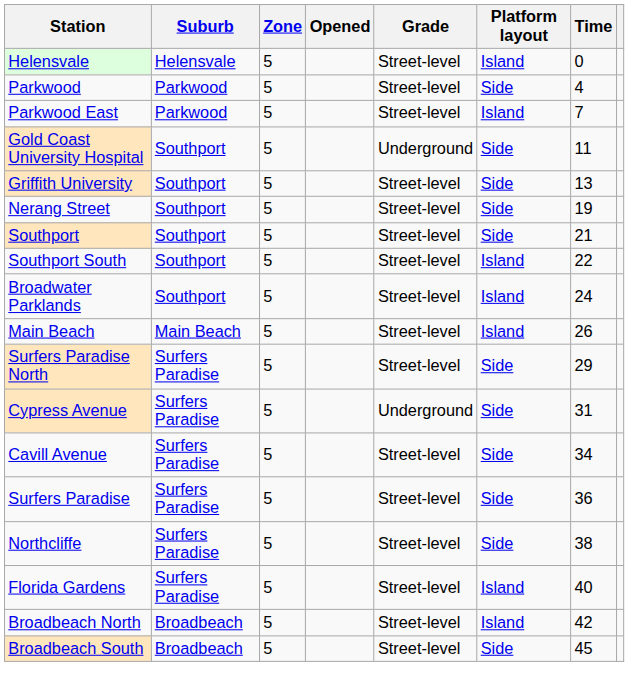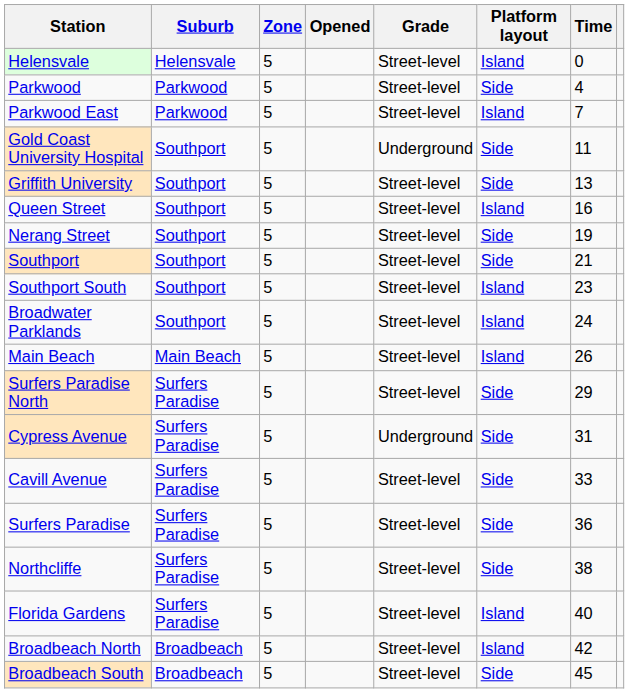 <table class="wikitable sortable plainrowheaders">
 <tr>
 <th>Station</th>
 <th><a href='#'>Suburb</a></th>
 <th><a href='#'>Zone</a></th>
 <th>Opened</th>
 <th>Grade</th>
 <th>Platform layout</th>
 <th class="unsortable">Time</th>
 <th class="unsortable" style="text-align:center;"></th>
 </tr>
 <tr>
 <td style="background-color:#DDFFDD"><a href='#'>Helensvale</a></td>
 <td><a href='#'>Helensvale</a></td>
 <td>5</td>
 <td></td>
 <td>Street-level</td>
 <td><a href='#'>Island</a></td>
 <td>0</td>
 <td align="center"></td>
 </tr>
 <tr>
 <td><a href='#'>Parkwood</a></td>
 <td><a href='#'>Parkwood</a></td>
 <td>5</td>
 <td></td>
 <td>Street-level</td>
 <td><a href='#'>Side</a></td>
 <td>4</td>
 <td align="center"></td>
 </tr>
 <tr>
 <td><a href='#'>Parkwood East</a></td>
 <td><a href='#'>Parkwood</a></td>
 <td>5</td>
 <td></td>
 <td>Street-level</td>
 <td><a href='#'>Island</a></td>
 <td>7</td>
 <td align="center"></td>
 </tr>
 <tr>
 <td style="background-color:#FFE6BD"><a href='#'>Gold Coast University Hospital</a></td>
 <td><a href='#'>Southport</a></td>
 <td>5</td>
 <td></td>
 <td>Underground</td>
 <td><a href='#'>Side</a></td>
 <td>11</td>
 <td align="center"></td>
 </tr>
 <tr>
 <td style="background-color:#FFE6BD"><a href='#'>Griffith University</a></td>
 <td><a href='#'>Southport</a></td>
 <td>5</td>
 <td></td>
 <td>Street-level</td>
 <td><a href='#'>Side</a></td>
 <td>13</td>
 <td align="center"></td>
 </tr>
 <tr>
+<td><a href='#'>Queen Street</a></td>
+<td><a href='#'>Southport</a></td>
+<td>5</td>
+<td></td>
+<td>Street-level</td>
+<td><a href='#'>Island</a></td>
+<td>16</td>
+<td align="center"></td>
+</tr>
+<tr>
 <td><a href='#'>Nerang Street</a></td>
 <td><a href='#'>Southport</a></td>
 <td>5</td>
 <td></td>
 <td>Street-level</td>
 <td><a href='#'>Side</a></td>
 <td>19</td>
 <td align="center"></td>
 </tr>
 <tr>
 <td style="background-color:#FFE6BD"><a href='#'>Southport</a> </td>
 <td><a href='#'>Southport</a></td>
 <td>5</td>
 <td></td>
 <td>Street-level</td>
 <td><a href='#'>Side</a></td>
 <td>21</td>
 <td align="center"></td>
 </tr>
 <tr>
 <td><a href='#'>Southport South</a></td>
 <td><a href='#'>Southport</a></td>
 <td>5</td>
 <td></td>
 <td>Street-level</td>
 <td><a href='#'>Island</a></td>
-<td>22</td>
+<td>23</td>
 <td align="center"></td>
 </tr>
 <tr>
 <td><a href='#'>Broadwater Parklands</a></td>
 <td><a href='#'>Southport</a></td>
 <td>5</td>
 <td></td>
 <td>Street-level</td>
 <td><a href='#'>Island</a></td>
 <td>24</td>
 <td align="center"></td>
 </tr>
 <tr>
 <td><a href='#'>Main Beach</a></td>
 <td><a href='#'>Main Beach</a></td>
 <td>5</td>
 <td></td>
 <td>Street-level</td>
 <td><a href='#'>Island</a></td>
 <td>26</td>
 <td align="center"></td>
 </tr>
 <tr>
 <td style="background-color:#FFE6BD"><a href='#'>Surfers Paradise North</a></td>
 <td><a href='#'>Surfers Paradise</a></td>
 <td>5</td>
 <td></td>
 <td>Street-level</td>
 <td><a href='#'>Side</a></td>
 <td>29</td>
 <td align="center"></td>
 </tr>
 <tr>
 <td style="background-color:#FFE6BD"><a href='#'>Cypress Avenue</a></td>
 <td><a href='#'>Surfers Paradise</a></td>
 <td>5</td>
 <td></td>
 <td>Underground</td>
 <td><a href='#'>Side</a></td>
 <td>31</td>
 <td align="center"></td>
 </tr>
 <tr>
 <td><a href='#'>Cavill Avenue</a></td>
 <td><a href='#'>Surfers Paradise</a></td>
 <td>5</td>
 <td></td>
 <td>Street-level</td>
 <td><a href='#'>Side</a></td>
-<td>34</td>
+<td>33</td>
 <td align="center"></td>
 </tr>
 <tr>
 <td><a href='#'>Surfers Paradise</a></td>
 <td><a href='#'>Surfers Paradise</a></td>
 <td>5</td>
 <td></td>
 <td>Street-level</td>
 <td><a href='#'>Side</a></td>
 <td>36</td>
 <td align="center"></td>
 </tr>
 <tr>
 <td><a href='#'>Northcliffe</a></td>
 <td><a href='#'>Surfers Paradise</a></td>
 <td>5</td>
 <td></td>
 <td>Street-level</td>
 <td><a href='#'>Side</a></td>
 <td>38</td>
 <td align="center"></td>
 </tr>
 <tr>
 <td><a href='#'>Florida Gardens</a></td>
 <td><a href='#'>Surfers Paradise</a></td>
 <td>5</td>
 <td></td>
 <td>Street-level</td>
 <td><a href='#'>Island</a></td>
 <td>40</td>
 <td align="center"></td>
 </tr>
 <tr>
 <td><a href='#'>Broadbeach North</a></td>
 <td><a href='#'>Broadbeach</a></td>
 <td>5</td>
 <td></td>
 <td>Street-level</td>
 <td><a href='#'>Island</a></td>
 <td>42</td>
 <td align="center"></td>
 </tr>
 <tr>
 <td style="background-color:#FFE6BD"><a href='#'>Broadbeach South</a></td>
 <td><a href='#'>Broadbeach</a></td>
 <td>5</td>
 <td></td>
 <td>Street-level</td>
 <td><a href='#'>Side</a></td>
 <td>45</td>
 <td align="center"></td>
 </tr>
 </table>
